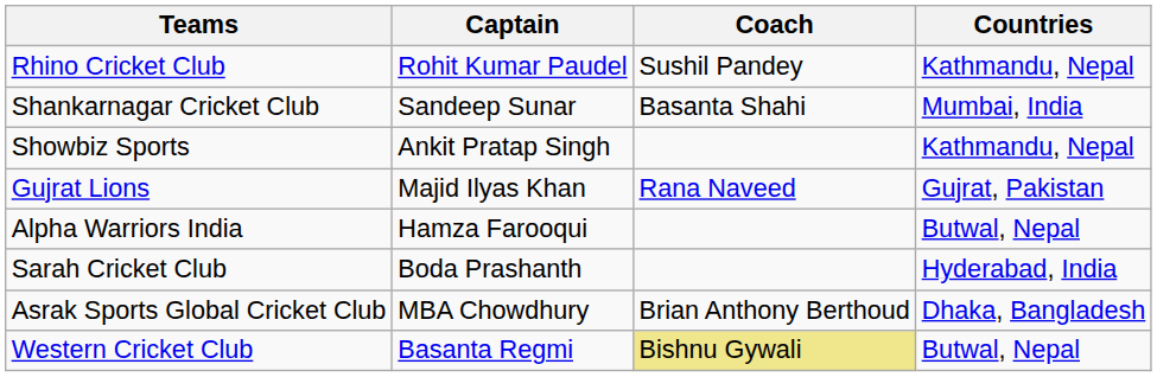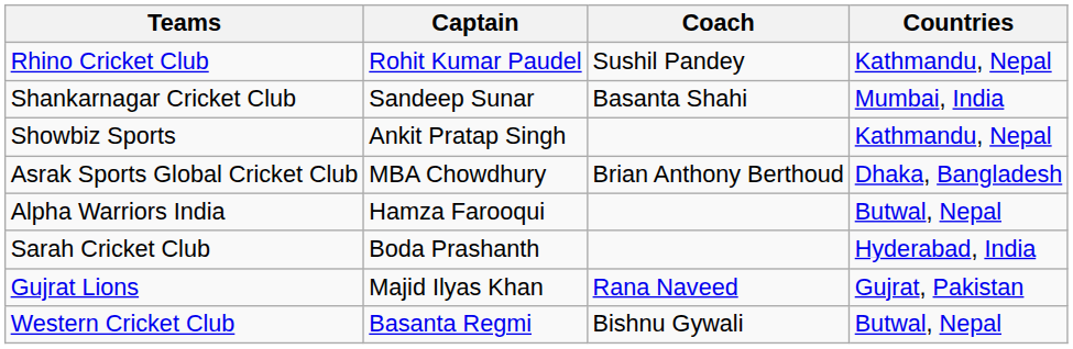 <table class="wikitable">
 <tr>
 <th>Teams</th>
 <th>Captain</th>
 <th>Coach</th>
 <th>Countries</th>
 </tr>
 <tr>
 <td><a href='#'>Rhino Cricket Club</a></td>
 <td><a href='#'>Rohit Kumar Paudel</a></td>
 <td>Sushil Pandey</td>
 <td><a href='#'>Kathmandu</a>, <a href='#'>Nepal</a></td>
 </tr>
 <tr>
 <td>Shankarnagar Cricket Club</td>
 <td>Sandeep Sunar</td>
 <td>Basanta Shahi</td>
 <td><a href='#'>Mumbai</a>, <a href='#'>India</a></td>
 </tr>
 <tr>
 <td>Showbiz Sports</td>
 <td>Ankit Pratap Singh</td>
 <td></td>
 <td><a href='#'>Kathmandu</a>, <a href='#'>Nepal</a></td>
 </tr>
 <tr>
-<td><a href='#'>Gujrat Lions</a></td>
-<td>Majid Ilyas Khan</td>
-<td><a href='#'>Rana Naveed</a></td>
-<td><a href='#'>Gujrat</a>, <a href='#'>Pakistan</a></td>
+<td>Asrak Sports Global Cricket Club</td>
+<td>MBA Chowdhury</td>
+<td>Brian Anthony Berthoud</td>
+<td><a href='#'>Dhaka</a>, <a href='#'>Bangladesh</a></td>
 </tr>
 <tr>
 <td>Alpha Warriors India</td>
 <td>Hamza Farooqui</td>
 <td></td>
 <td><a href='#'>Butwal</a>, <a href='#'>Nepal</a></td>
 </tr>
 <tr>
 <td>Sarah Cricket Club</td>
 <td>Boda Prashanth</td>
 <td></td>
 <td><a href='#'>Hyderabad</a>, <a href='#'>India</a></td>
 </tr>
 <tr>
-<td>Asrak Sports Global Cricket Club</td>
-<td>MBA Chowdhury</td>
-<td>Brian Anthony Berthoud</td>
-<td><a href='#'>Dhaka</a>, <a href='#'>Bangladesh</a></td>
+<td><a href='#'>Gujrat Lions</a></td>
+<td>Majid Ilyas Khan</td>
+<td><a href='#'>Rana Naveed</a></td>
+<td><a href='#'>Gujrat</a>, <a href='#'>Pakistan</a></td>
 </tr>
 <tr>
 <td><a href='#'>Western Cricket Club</a></td>
 <td><a href='#'>Basanta Regmi</a></td>
-<td style="background: khaki;">Bishnu Gywali</td>
+<td>Bishnu Gywali</td>
 <td><a href='#'>Butwal</a>, <a href='#'>Nepal</a></td>
 </tr>
 </table>
